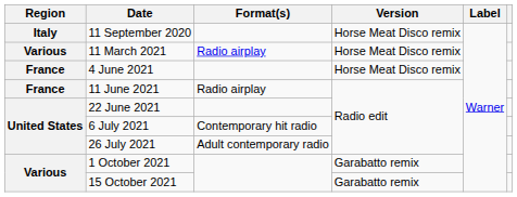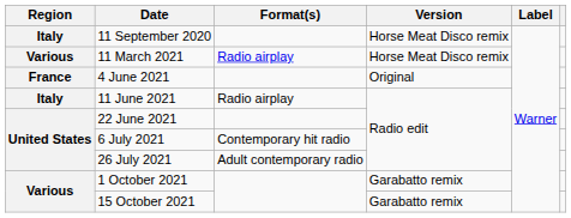 <table class="wikitable plainrowheaders">
 <tr>
 <th scope="col">Region</th>
 <th scope="col">Date</th>
 <th scope="col">Format(s)</th>
 <th scope="col">Version</th>
 <th scope="col">Label</th>
 <th scope="col"></th>
 </tr>
 <tr>
 <th scope="row">Italy</th>
 <td>11 September 2020</td>
 <td></td>
 <td>Horse Meat Disco remix</td>
 <td rowspan="10"><a href='#'>Warner</a></td>
 <td style="text-align:center;"></td>
 </tr>
 <tr>
 <th scope="row">Various</th>
 <td>11 March 2021</td>
 <td><a href='#'>Radio airplay</a></td>
 <td>Horse Meat Disco remix</td>
 <td style="text-align:center;"></td>
 </tr>
 <tr>
 <th scope="row">France</th>
 <td>4 June 2021</td>
 <td></td>
-<td>Horse Meat Disco remix</td>
+<td>Original</td>
 <td style="text-align:center;"></td>
 </tr>
 <tr>
-<th scope="row">France</th>
+<th scope="row">Italy</th>
 <td>11 June 2021</td>
 <td>Radio airplay</td>
 <td rowspan="4">Radio edit</td>
 <td style="text-align:center;"></td>
 </tr>
 <tr>
 <th scope="row" rowspan="3">United States</th>
 <td>22 June 2021</td>
 <td></td>
 <td style="text-align:center;"></td>
 </tr>
 <tr>
 <td>6 July 2021</td>
 <td>Contemporary hit radio</td>
 <td style="text-align:center;"></td>
 </tr>
 <tr>
 <td>26 July 2021</td>
 <td>Adult contemporary radio</td>
 <td style="text-align:center;"></td>
 </tr>
 <tr>
 <th scope="row" rowspan="2">Various</th>
 <td>1 October 2021</td>
 <td rowspan="2"></td>
 <td>Garabatto remix</td>
 <td style="text-align:center;"></td>
 </tr>
 <tr>
 <td>15 October 2021</td>
 <td>Garabatto remix</td>
 <td style="text-align:center;"></td>
 </tr>
 </table>
